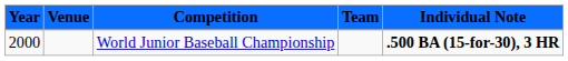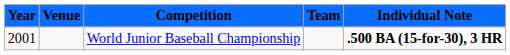 <table class="wikitable">
 <tr>
 <th style="background:#0A6EFF"><span>Year</span></th>
 <th style="background:#0A6EFF"><span>Venue</span></th>
 <th style="background:#0A6EFF"><span>Competition</span></th>
 <th style="background:#0A6EFF"><span>Team</span></th>
 <th style="background:#0A6EFF"><span>Individual Note</span></th>
 </tr>
 <tr>
-<td>2000</td>
+<td>2001</td>
 <td></td>
 <td><a href='#'>World Junior Baseball Championship</a></td>
 <td style="text-align:center"></td>
 <td><strong>.500 BA (15-for-30), 3 HR</strong></td>
 </tr>
 </table>
